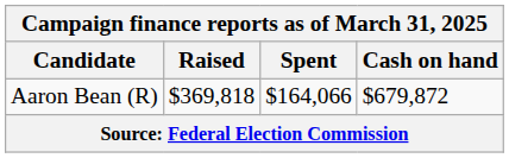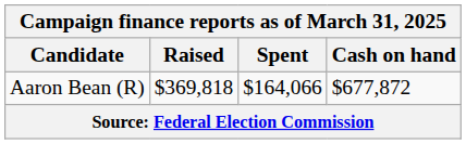 <table class="wikitable sortable">
 <tr>
 <th colspan=4>Campaign finance reports as of March 31, 2025</th>
 </tr>
 <tr style="text-align:center;">
 <th>Candidate</th>
 <th>Raised</th>
 <th>Spent</th>
 <th>Cash on hand</th>
 </tr>
 <tr>
 <td>Aaron Bean (R)</td>
 <td>$369,818</td>
 <td>$164,066</td>
-<td>$679,872</td>
+<td>$677,872</td>
 </tr>
 <tr>
 <th colspan="4"><small>Source: <a href='#'>Federal Election Commission</a></small></th>
 </tr>
 </table>
